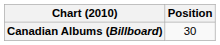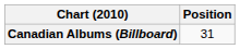 <table class="wikitable plainrowheaders" style="text-align:center">
 <tr>
 <th scope="col">Chart (2010)</th>
 <th scope="col">Position</th>
 </tr>
 <tr>
 <th scope="row">Canadian Albums (<em>Billboard</em>)</th>
-<td>30</td>
+<td>31</td>
 </tr>
 </table>
